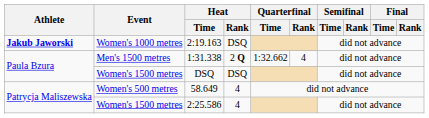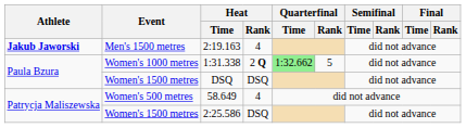 <table class="wikitable">
 <tr>
 <th rowspan="2">Athlete</th>
 <th rowspan="2">Event</th>
 <th colspan="2">Heat</th>
 <th colspan="2">Quarterfinal</th>
 <th colspan="2">Semifinal</th>
 <th colspan="2">Final</th>
 </tr>
 <tr>
 <th>Time</th>
 <th>Rank</th>
 <th>Time</th>
 <th>Rank</th>
 <th>Time</th>
 <th>Rank</th>
 <th>Time</th>
 <th>Rank</th>
 </tr>
 <tr>
 <td><strong><a href='#'>Jakub Jaworski</a></strong></td>
-<td><a href='#'>Women's 1000 metres</a></td>
+<td><a href='#'>Men's 1500 metres</a></td>
 <td align="center">2:19.163</td>
-<td align="center">DSQ</td>
+<td align="center">4</td>
 <td align="center" colspan=2 bgcolor=wheat></td>
 <td align="center" colspan=5>did not advance</td>
 </tr>
 <tr>
 <td rowspan=2><a href='#'>Paula Bzura</a></td>
-<td><a href='#'>Men's 1500 metres</a></td>
+<td><a href='#'>Women's 1000 metres</a></td>
 <td align="center">1:31.338</td>
 <td align="center">2 <strong>Q</strong></td>
-<td align="center">1:32.662</td>
-<td align="center">4</td>
+<td align="center" style="background: lightgreen;">1:32.662</td>
+<td align="center">5</td>
 <td align="center" colspan=4>did not advance</td>
 </tr>
 <tr>
 <td><a href='#'>Women's 1500 metres</a></td>
 <td align="center">DSQ</td>
 <td align="center">DSQ</td>
 <td align="center" colspan=2 bgcolor=wheat></td>
 <td align="center" colspan=4>did not advance</td>
 </tr>
 <tr>
 <td rowspan=2><a href='#'>Patrycja Maliszewska</a></td>
 <td><a href='#'>Women's 500 metres</a></td>
 <td align="center">58.649</td>
 <td align="center">4</td>
 <td align="center" colspan=6>did not advance</td>
 </tr>
 <tr>
 <td><a href='#'>Women's 1500 metres</a></td>
 <td align="center">2:25.586</td>
-<td align="center">4</td>
+<td align="center">DSQ</td>
 <td align="center" colspan=2 bgcolor=wheat></td>
 <td align="center" colspan=4>did not advance</td>
 </tr>
 </table>
